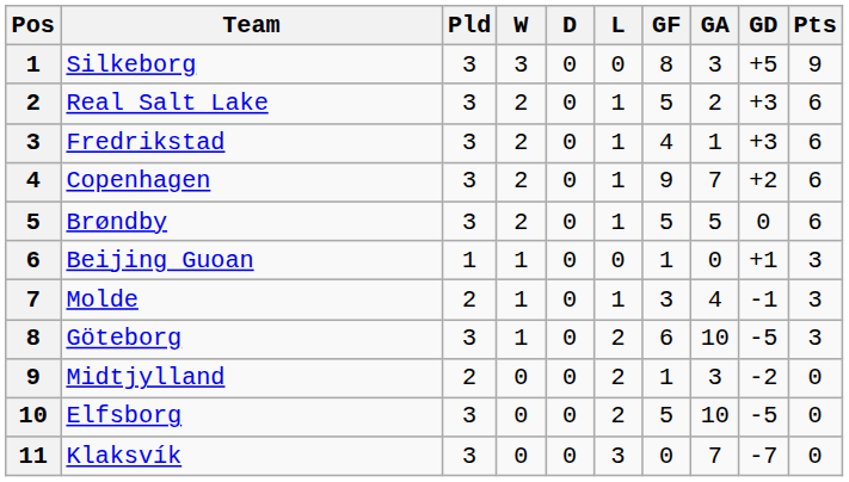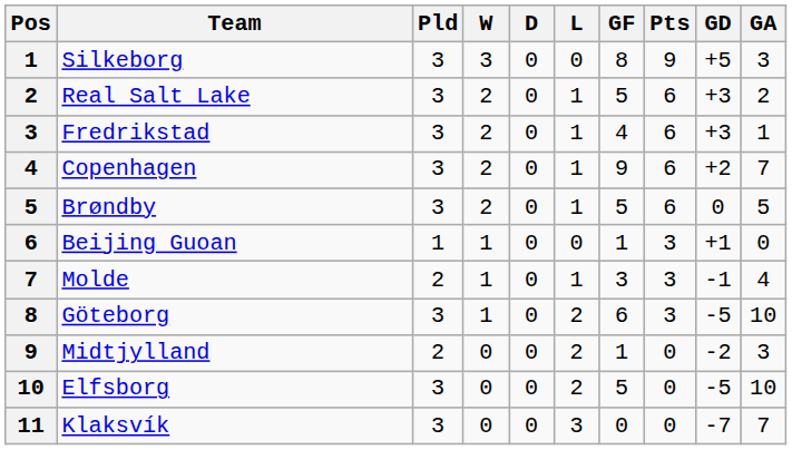 <table class="wikitable" style="text-align:center;">
 <tr>
 <th width=20>Pos</th>
 <th width=200>Team</th>
 <th width=20>Pld</th>
 <th width=20>W</th>
 <th width=20>D</th>
 <th width=20>L</th>
 <th width=20>GF</th>
+<th width=20>Pts</th>
+<th width=20>GD</th>
 <th width=20>GA</th>
-<th width=20>GD</th>
-<th width=20>Pts</th>
 </tr>
 <tr>
 <th>1</th>
 <td style="text-align:left"> <a href='#'>Silkeborg</a></td>
 <td>3</td>
 <td>3</td>
 <td>0</td>
 <td>0</td>
 <td>8</td>
+<td>9</td>
+<td>+5</td>
 <td>3</td>
-<td>+5</td>
-<td>9</td>
 </tr>
 <tr>
 <th>2</th>
 <td style="text-align:left"> <a href='#'>Real Salt Lake</a></td>
 <td>3</td>
 <td>2</td>
 <td>0</td>
 <td>1</td>
 <td>5</td>
+<td>6</td>
+<td>+3</td>
 <td>2</td>
-<td>+3</td>
-<td>6</td>
 </tr>
 <tr>
 <th>3</th>
 <td style="text-align:left"> <a href='#'>Fredrikstad</a></td>
 <td>3</td>
 <td>2</td>
 <td>0</td>
 <td>1</td>
 <td>4</td>
+<td>6</td>
+<td>+3</td>
 <td>1</td>
-<td>+3</td>
-<td>6</td>
 </tr>
 <tr>
 <th>4</th>
 <td style="text-align:left"> <a href='#'>Copenhagen</a></td>
 <td>3</td>
 <td>2</td>
 <td>0</td>
 <td>1</td>
 <td>9</td>
+<td>6</td>
+<td>+2</td>
 <td>7</td>
-<td>+2</td>
-<td>6</td>
 </tr>
 <tr>
 <th>5</th>
 <td style="text-align:left"> <a href='#'>Brøndby</a></td>
 <td>3</td>
 <td>2</td>
 <td>0</td>
 <td>1</td>
 <td>5</td>
+<td>6</td>
+<td>0</td>
 <td>5</td>
-<td>0</td>
-<td>6</td>
 </tr>
 <tr>
 <th>6</th>
 <td style="text-align:left"> <a href='#'>Beijing Guoan</a></td>
 <td>1</td>
 <td>1</td>
 <td>0</td>
 <td>0</td>
 <td>1</td>
+<td>3</td>
+<td>+1</td>
 <td>0</td>
-<td>+1</td>
-<td>3</td>
 </tr>
 <tr>
 <th>7</th>
 <td style="text-align:left"> <a href='#'>Molde</a></td>
 <td>2</td>
 <td>1</td>
 <td>0</td>
 <td>1</td>
 <td>3</td>
+<td>3</td>
+<td>-1</td>
 <td>4</td>
-<td>-1</td>
-<td>3</td>
 </tr>
 <tr>
 <th>8</th>
 <td style="text-align:left"> <a href='#'>Göteborg</a></td>
 <td>3</td>
 <td>1</td>
 <td>0</td>
 <td>2</td>
 <td>6</td>
+<td>3</td>
+<td>-5</td>
 <td>10</td>
-<td>-5</td>
-<td>3</td>
 </tr>
 <tr>
 <th>9</th>
 <td style="text-align:left"> <a href='#'>Midtjylland</a></td>
 <td>2</td>
 <td>0</td>
 <td>0</td>
 <td>2</td>
 <td>1</td>
+<td>0</td>
+<td>-2</td>
 <td>3</td>
-<td>-2</td>
-<td>0</td>
 </tr>
 <tr>
 <th>10</th>
 <td style="text-align:left"> <a href='#'>Elfsborg</a></td>
 <td>3</td>
 <td>0</td>
 <td>0</td>
 <td>2</td>
 <td>5</td>
+<td>0</td>
+<td>-5</td>
 <td>10</td>
-<td>-5</td>
-<td>0</td>
 </tr>
 <tr>
 <th>11</th>
 <td style="text-align:left"> <a href='#'>Klaksvík</a></td>
 <td>3</td>
 <td>0</td>
 <td>0</td>
 <td>3</td>
 <td>0</td>
+<td>0</td>
+<td>-7</td>
 <td>7</td>
-<td>-7</td>
-<td>0</td>
 </tr>
 </table>
